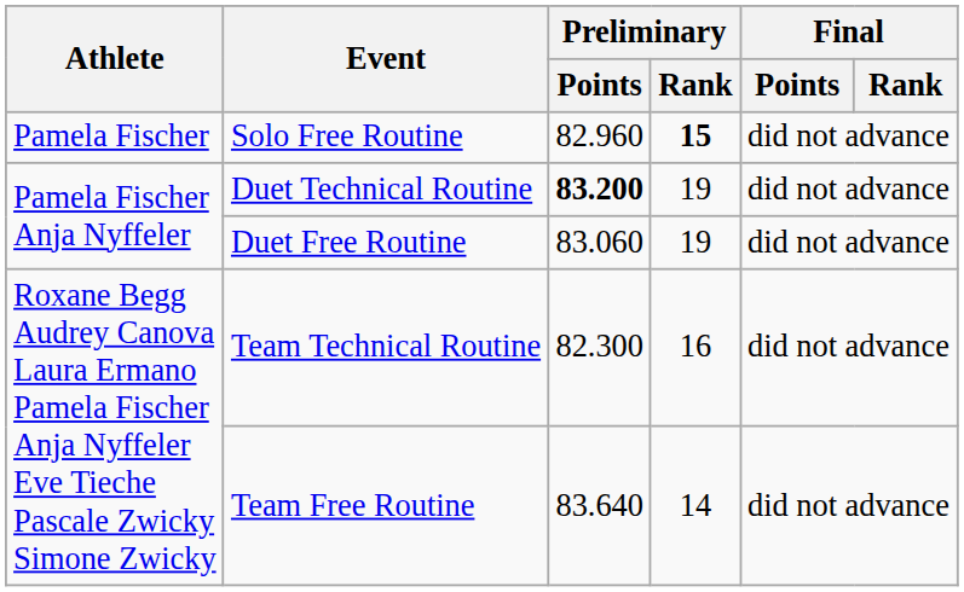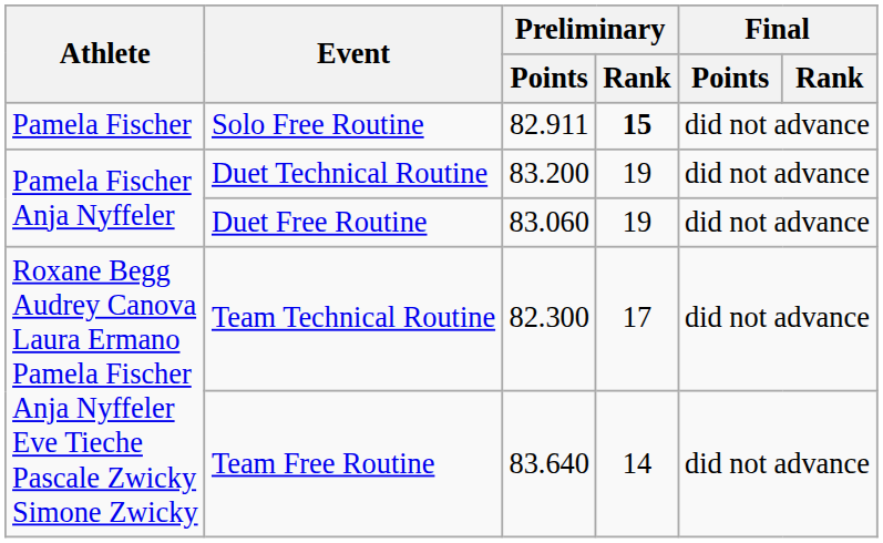 <table class=wikitable style="font-size:90%">
 <tr>
 <th rowspan="2">Athlete</th>
 <th rowspan="2">Event</th>
 <th colspan="2">Preliminary</th>
 <th colspan="2">Final</th>
 </tr>
 <tr>
 <th>Points</th>
 <th>Rank</th>
 <th>Points</th>
 <th>Rank</th>
 </tr>
 <tr>
 <td rowspan="1"><a href='#'>Pamela Fischer</a></td>
 <td><a href='#'>Solo Free Routine</a></td>
-<td align=center>82.960</td>
+<td align=center>82.911</td>
 <td align=center><strong>15</strong></td>
 <td align=center colspan=2>did not advance</td>
 </tr>
 <tr>
 <td rowspan="2"><a href='#'>Pamela Fischer</a><br><a href='#'>Anja Nyffeler</a></td>
 <td><a href='#'>Duet Technical Routine</a></td>
-<td align=center><strong>83.200</strong></td>
+<td align=center>83.200</td>
 <td align=center>19</td>
 <td align=center colspan=2>did not advance</td>
 </tr>
 <tr>
 <td><a href='#'>Duet Free Routine</a></td>
 <td align=center>83.060</td>
 <td align=center>19</td>
 <td align=center colspan=2>did not advance</td>
 </tr>
 <tr>
 <td rowspan="2"><a href='#'>Roxane Begg</a><br><a href='#'>Audrey Canova</a><br><a href='#'>Laura Ermano</a><br><a href='#'>Pamela Fischer</a><br><a href='#'>Anja Nyffeler</a><br><a href='#'>Eve Tieche</a><br><a href='#'>Pascale Zwicky</a><br><a href='#'>Simone Zwicky</a></td>
 <td><a href='#'>Team Technical Routine</a></td>
 <td align=center>82.300</td>
-<td align=center>16</td>
+<td align=center>17</td>
 <td align=center colspan=2>did not advance</td>
 </tr>
 <tr>
 <td><a href='#'>Team Free Routine</a></td>
 <td align=center>83.640</td>
 <td align=center>14</td>
 <td align=center colspan=2>did not advance</td>
 </tr>
 </table>
